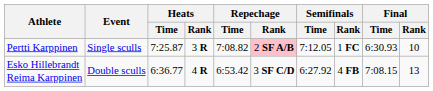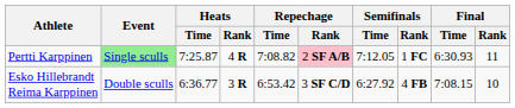 <table class="wikitable" style="font-size:90%">
 <tr>
 <th rowspan="2">Athlete</th>
 <th rowspan="2">Event</th>
 <th colspan="2">Heats</th>
 <th colspan="2">Repechage</th>
 <th colspan="2">Semifinals</th>
 <th colspan="2">Final</th>
 </tr>
 <tr style="font-size:95%">
 <th>Time</th>
 <th>Rank</th>
 <th>Time</th>
 <th>Rank</th>
 <th>Time</th>
 <th>Rank</th>
 <th>Time</th>
 <th>Rank</th>
 </tr>
 <tr align=center>
 <td align=left><a href='#'>Pertti Karppinen</a></td>
-<td align=left><a href='#'>Single sculls</a></td>
+<td align=left style="background: lightgreen;"><a href='#'>Single sculls</a></td>
 <td>7:25.87</td>
-<td>3 <strong>R</strong></td>
+<td>4 <strong>R</strong></td>
 <td>7:08.82</td>
 <td style="background: pink;">2 <strong>SF A/B</strong></td>
 <td>7:12.05</td>
 <td>1 <strong>FC</strong></td>
 <td>6:30.93</td>
-<td>10</td>
+<td>11</td>
 </tr>
 <tr align=center>
 <td align=left><a href='#'>Esko Hillebrandt</a><br><a href='#'>Reima Karppinen</a></td>
 <td align=left><a href='#'>Double sculls</a></td>
 <td>6:36.77</td>
-<td>4 <strong>R</strong></td>
+<td>3 <strong>R</strong></td>
 <td>6:53.42</td>
 <td>3 <strong>SF C/D</strong></td>
 <td>6:27.92</td>
 <td>4 <strong>FB</strong></td>
 <td>7:08.15</td>
-<td>13</td>
+<td>10</td>
 </tr>
 </table>
